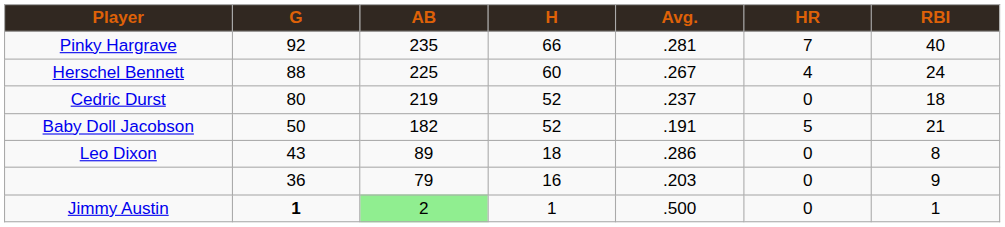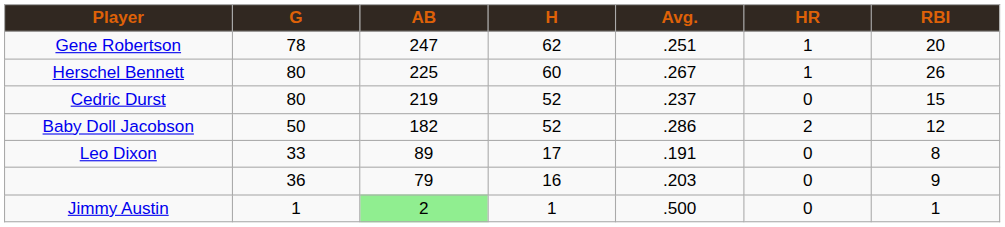 <table class="wikitable sortable">
 <tr>
 <th style="background:#312821;color:#de6108;" width="16%">Player</th>
 <th style="background:#312821;color:#de6108;" width="9%">G</th>
 <th style="background:#312821;color:#de6108;" width="9%">AB</th>
 <th style="background:#312821;color:#de6108;" width="9%">H</th>
 <th style="background:#312821;color:#de6108;" width="9%">Avg.</th>
 <th style="background:#312821;color:#de6108;" width="9%">HR</th>
 <th style="background:#312821;color:#de6108;" width="9%">RBI</th>
 </tr>
-<tr align=center>
-<td><a href='#'>Pinky Hargrave</a></td>
-<td>92</td>
-<td>235</td>
-<td>66</td>
-<td>.281</td>
-<td>7</td>
-<td>40</td>
+<tr align="center">
+<td><a href='#'>Gene Robertson</a></td>
+<td>78</td>
+<td>247</td>
+<td>62</td>
+<td>.251</td>
+<td>1</td>
+<td>20</td>
 </tr>
 <tr align=center>
 <td><a href='#'>Herschel Bennett</a></td>
-<td>88</td>
+<td>80</td>
 <td>225</td>
 <td>60</td>
 <td>.267</td>
-<td>4</td>
-<td>24</td>
+<td>1</td>
+<td>26</td>
 </tr>
 <tr align=center>
 <td><a href='#'>Cedric Durst</a></td>
 <td>80</td>
 <td>219</td>
 <td>52</td>
 <td>.237</td>
 <td>0</td>
-<td>18</td>
+<td>15</td>
 </tr>
 <tr align=center>
 <td><a href='#'>Baby Doll Jacobson</a></td>
 <td>50</td>
 <td>182</td>
 <td>52</td>
-<td>.191</td>
-<td>5</td>
-<td>21</td>
+<td>.286</td>
+<td>2</td>
+<td>12</td>
 </tr>
 <tr align=center>
 <td><a href='#'>Leo Dixon</a></td>
-<td>43</td>
+<td>33</td>
 <td>89</td>
-<td>18</td>
-<td>.286</td>
+<td>17</td>
+<td>.191</td>
 <td>0</td>
 <td>8</td>
 </tr>
 <tr align=center>
 <td></td>
 <td>36</td>
 <td>79</td>
 <td>16</td>
 <td>.203</td>
 <td>0</td>
 <td>9</td>
 </tr>
 <tr align="center">
 <td><a href='#'>Jimmy Austin</a></td>
-<td><strong>1</strong></td>
+<td>1</td>
 <td style="background: lightgreen;">2</td>
 <td>1</td>
 <td>.500</td>
 <td>0</td>
 <td>1</td>
 </tr>
 </table>
